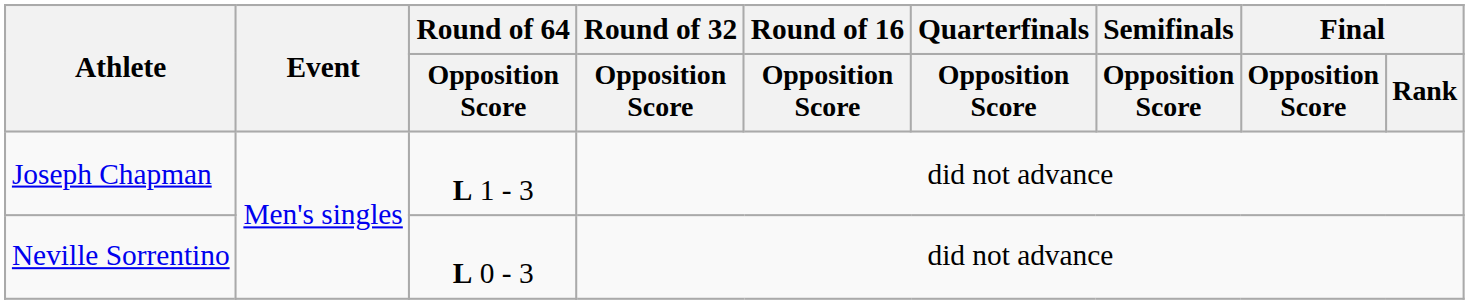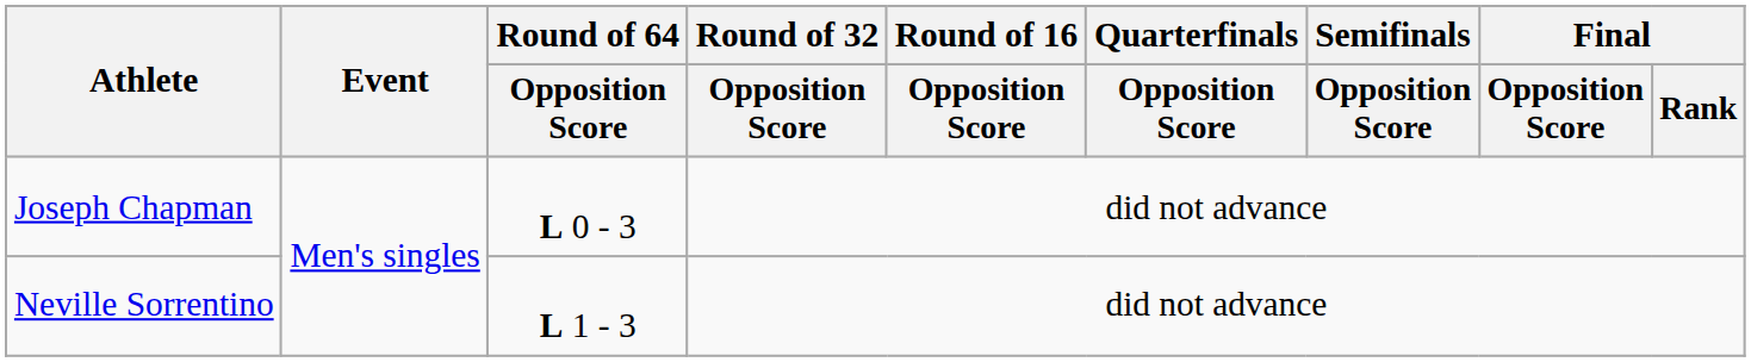 <table class=wikitable style="font-size:90%">
 <tr>
 <th rowspan=2>Athlete</th>
 <th rowspan=2>Event</th>
 <th>Round of 64</th>
 <th>Round of 32</th>
 <th>Round of 16</th>
 <th>Quarterfinals</th>
 <th>Semifinals</th>
 <th colspan=2>Final</th>
 </tr>
 <tr style="font-size:95%">
 <th>Opposition<br>Score</th>
 <th>Opposition<br>Score</th>
 <th>Opposition<br>Score</th>
 <th>Opposition<br>Score</th>
 <th>Opposition<br>Score</th>
 <th>Opposition<br>Score</th>
 <th>Rank</th>
 </tr>
 <tr align=center>
 <td align=left><a href='#'>Joseph Chapman</a></td>
 <td align=left rowspan=2><a href='#'>Men's singles</a></td>
-<td><br><strong>L</strong> 1 - 3</td>
+<td><br><strong>L</strong> 0 - 3</td>
 <td colspan=6>did not advance</td>
 </tr>
 <tr align=center>
 <td align=left><a href='#'>Neville Sorrentino</a></td>
-<td><br><strong>L</strong> 0 - 3</td>
+<td><br><strong>L</strong> 1 - 3</td>
 <td colspan=6>did not advance</td>
 </tr>
 </table>
